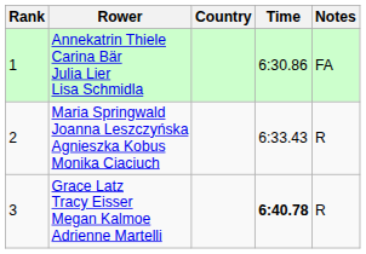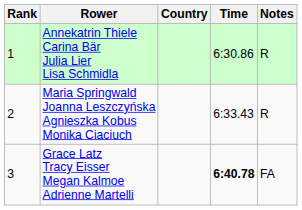 <table class="wikitable">
 <tr>
 <th>Rank</th>
 <th>Rower</th>
 <th>Country</th>
 <th>Time</th>
 <th>Notes</th>
 </tr>
 <tr bgcolor=ccffcc>
 <td>1</td>
 <td><a href='#'>Annekatrin Thiele</a><br><a href='#'>Carina Bär</a><br><a href='#'>Julia Lier</a><br><a href='#'>Lisa Schmidla</a></td>
 <td></td>
 <td>6:30.86</td>
-<td>FA</td>
+<td>R</td>
 </tr>
 <tr>
 <td>2</td>
 <td><a href='#'>Maria Springwald</a><br><a href='#'>Joanna Leszczyńska</a><br><a href='#'>Agnieszka Kobus</a><br><a href='#'>Monika Ciaciuch</a></td>
 <td></td>
 <td>6:33.43</td>
 <td>R</td>
 </tr>
 <tr>
 <td>3</td>
 <td><a href='#'>Grace Latz</a><br><a href='#'>Tracy Eisser</a><br><a href='#'>Megan Kalmoe</a><br><a href='#'>Adrienne Martelli</a></td>
 <td></td>
 <td><strong>6:40.78</strong></td>
-<td>R</td>
+<td>FA</td>
 </tr>
 </table>
